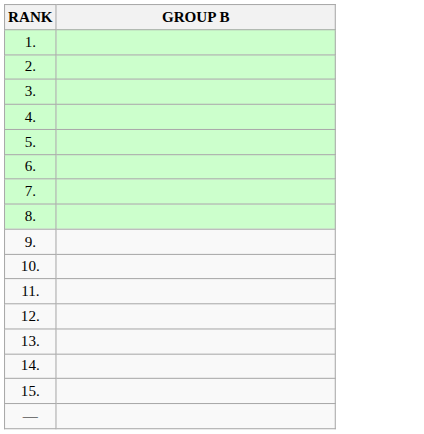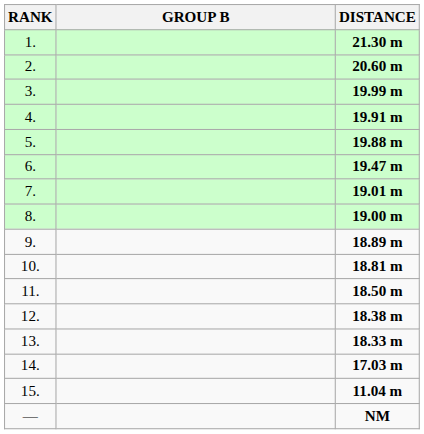 <table class="wikitable" style="border-collapse: collapse; font-size: 90%;">
 <tr>
 <th>RANK</th>
 <th align="center" style="width: 18em">GROUP B</th>
+<th>DISTANCE</th>
 </tr>
 <tr style="background:#ccffcc;">
 <td align="center">1.</td>
 <td></td>
+<td align="center"><strong>21.30 m</strong></td>
 </tr>
 <tr style="background:#ccffcc;">
 <td align="center">2.</td>
 <td></td>
+<td align="center"><strong>20.60 m</strong></td>
 </tr>
 <tr style="background:#ccffcc;">
 <td align="center">3.</td>
 <td></td>
+<td align="center"><strong>19.99 m</strong></td>
 </tr>
 <tr style="background:#ccffcc;">
 <td align="center">4.</td>
 <td></td>
+<td align="center"><strong>19.91 m</strong></td>
 </tr>
 <tr style="background:#ccffcc;">
 <td align="center">5.</td>
 <td></td>
+<td align="center"><strong>19.88 m</strong></td>
 </tr>
 <tr style="background:#ccffcc;">
 <td align="center">6.</td>
 <td></td>
+<td align="center"><strong>19.47 m</strong></td>
 </tr>
 <tr style="background:#ccffcc;">
 <td align="center">7.</td>
 <td></td>
+<td align="center"><strong>19.01 m</strong></td>
 </tr>
 <tr style="background:#ccffcc;">
 <td align="center">8.</td>
 <td></td>
+<td align="center"><strong>19.00 m</strong></td>
 </tr>
 <tr>
 <td align="center">9.</td>
 <td></td>
+<td align="center"><strong>18.89 m</strong></td>
 </tr>
 <tr>
 <td align="center">10.</td>
 <td></td>
+<td align="center"><strong>18.81 m</strong></td>
 </tr>
 <tr>
 <td align="center">11.</td>
 <td></td>
+<td align="center"><strong>18.50 m</strong></td>
 </tr>
 <tr>
 <td align="center">12.</td>
 <td></td>
+<td align="center"><strong>18.38 m</strong></td>
 </tr>
 <tr>
 <td align="center">13.</td>
 <td></td>
+<td align="center"><strong>18.33 m</strong></td>
 </tr>
 <tr>
 <td align="center">14.</td>
 <td></td>
+<td align="center"><strong>17.03 m</strong></td>
 </tr>
 <tr>
 <td align="center">15.</td>
 <td></td>
+<td align="center"><strong>11.04 m</strong></td>
 </tr>
 <tr>
 <td align="center">—</td>
 <td></td>
+<td align="center"><strong>NM</strong></td>
 </tr>
 </table>
